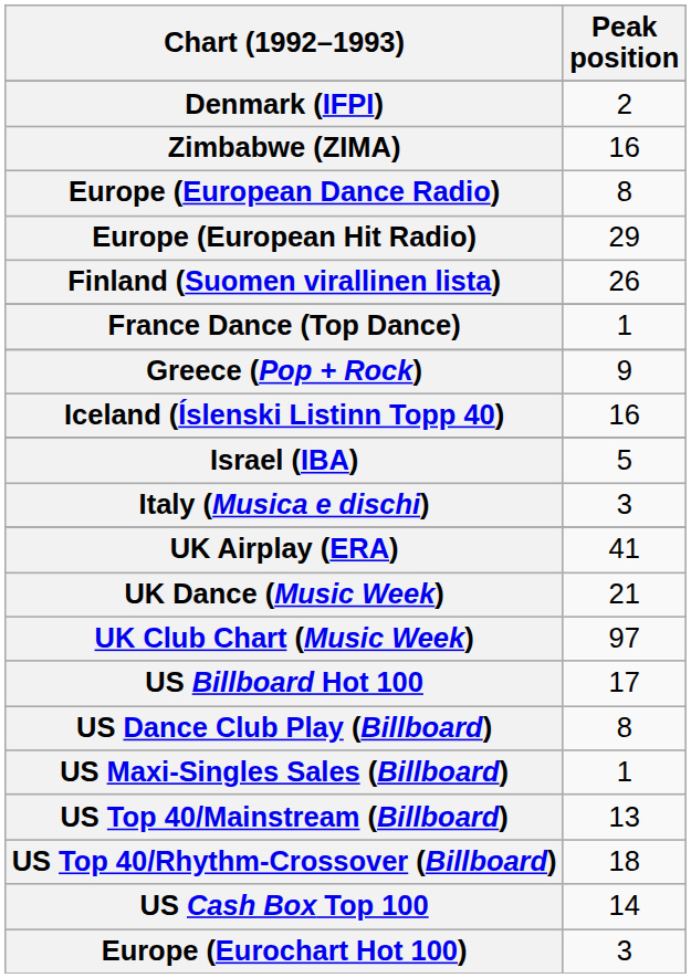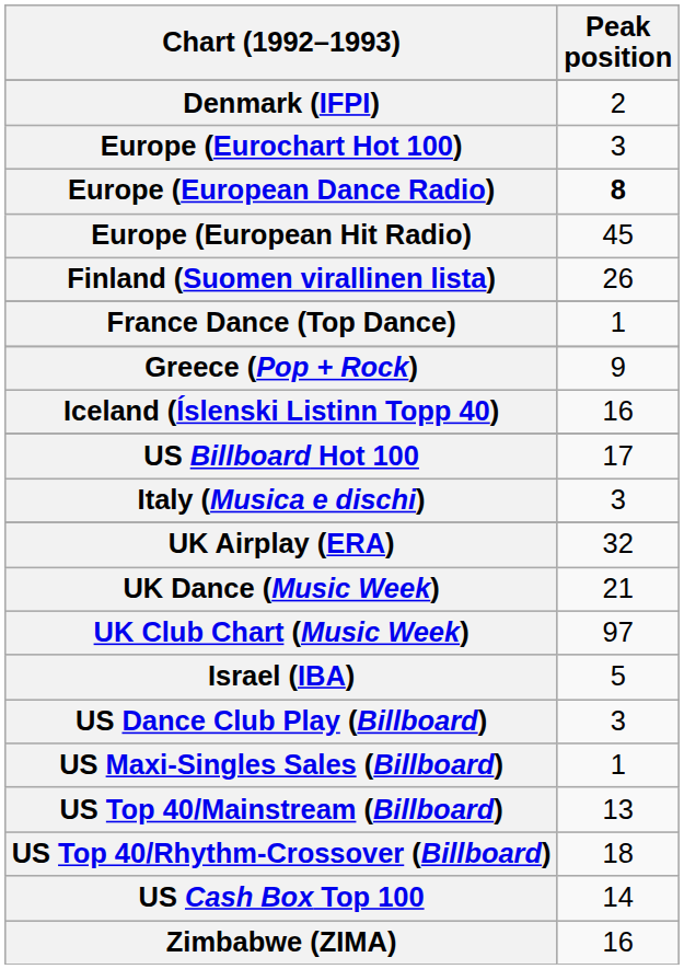 <table class="wikitable sortable plainrowheaders" style="text-align:center">
 <tr>
 <th>Chart (1992–1993)</th>
 <th>Peak<br>position</th>
 </tr>
 <tr>
 </tr>
 <tr>
 </tr>
 <tr>
 </tr>
 <tr>
 </tr>
 <tr>
 </tr>
 <tr>
 <th scope="row">Denmark (<a href='#'>IFPI</a>)</th>
 <td>2</td>
 </tr>
 <tr>
-<th scope="row">Zimbabwe (ZIMA)</th>
-<td>16</td>
+<th scope="row">Europe (<a href='#'>Eurochart Hot 100</a>)</th>
+<td>3</td>
 </tr>
 <tr>
 <th scope="row">Europe (<a href='#'>European Dance Radio</a>)</th>
-<td>8</td>
+<td><strong>8</strong></td>
 </tr>
 <tr>
 <th scope="row">Europe (European Hit Radio)</th>
-<td>29</td>
+<td>45</td>
 </tr>
 <tr>
 <th scope="row">Finland (<a href='#'>Suomen virallinen lista</a>)</th>
 <td>26</td>
 </tr>
 <tr>
 </tr>
 <tr>
 <th scope="row">France Dance (Top Dance)</th>
 <td>1</td>
 </tr>
 <tr>
 </tr>
 <tr>
 <th scope="row">Greece (<em><a href='#'>Pop + Rock</a></em>)</th>
 <td>9</td>
 </tr>
 <tr>
 <th scope="row">Iceland (<a href='#'>Íslenski Listinn Topp 40</a>)</th>
 <td>16</td>
 </tr>
 <tr>
 </tr>
 <tr>
-<th scope="row">Israel (<a href='#'>IBA</a>)</th>
-<td>5</td>
+<th scope="row">US <a href='#'><em>Billboard</em> Hot 100</a></th>
+<td>17</td>
 </tr>
 <tr>
 <th scope="row">Italy (<em><a href='#'>Musica e dischi</a></em>)</th>
 <td>3</td>
 </tr>
 <tr>
 </tr>
 <tr>
 </tr>
 <tr>
 </tr>
 <tr>
 </tr>
 <tr>
 </tr>
 <tr>
 </tr>
 <tr>
 <th scope="row">UK Airplay (<a href='#'>ERA</a>)</th>
-<td>41</td>
+<td>32</td>
 </tr>
 <tr>
 <th scope="row">UK Dance (<em><a href='#'>Music Week</a></em>)</th>
 <td>21</td>
 </tr>
 <tr>
 <th scope="row"><a href='#'>UK Club Chart</a> (<em><a href='#'>Music Week</a></em>)</th>
 <td>97</td>
 </tr>
 <tr>
-<th scope="row">US <a href='#'><em>Billboard</em> Hot 100</a></th>
-<td>17</td>
+<th scope="row">Israel (<a href='#'>IBA</a>)</th>
+<td>5</td>
 </tr>
 <tr>
 <th scope="row">US <a href='#'>Dance Club Play</a> (<em><a href='#'>Billboard</a></em>)</th>
-<td>8</td>
+<td>3</td>
 </tr>
 <tr>
 <th scope="row">US <a href='#'>Maxi-Singles Sales</a> (<em><a href='#'>Billboard</a></em>)</th>
 <td>1</td>
 </tr>
 <tr>
 <th scope="row">US <a href='#'>Top 40/Mainstream</a> (<em><a href='#'>Billboard</a></em>)</th>
 <td>13</td>
 </tr>
 <tr>
 <th scope="row">US <a href='#'>Top 40/Rhythm-Crossover</a> (<em><a href='#'>Billboard</a></em>)</th>
 <td>18</td>
 </tr>
 <tr>
 <th scope="row">US <a href='#'><em>Cash Box</em> Top 100</a></th>
 <td>14</td>
 </tr>
 <tr>
-<th scope="row">Europe (<a href='#'>Eurochart Hot 100</a>)</th>
-<td>3</td>
+<th scope="row">Zimbabwe (ZIMA)</th>
+<td>16</td>
 </tr>
 </table>
